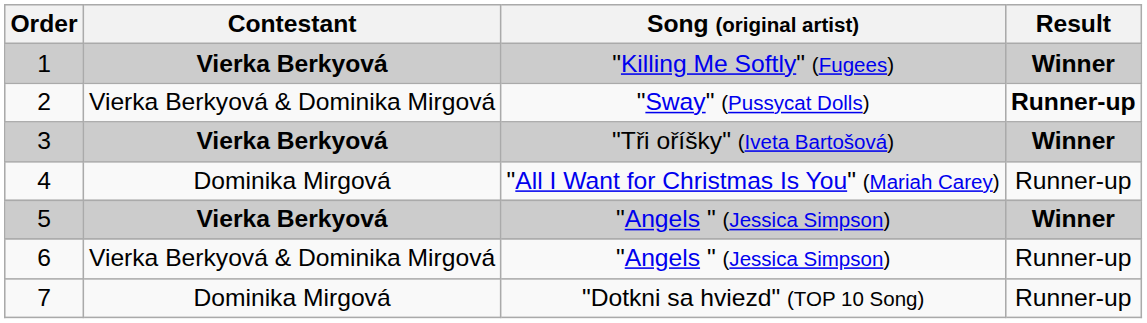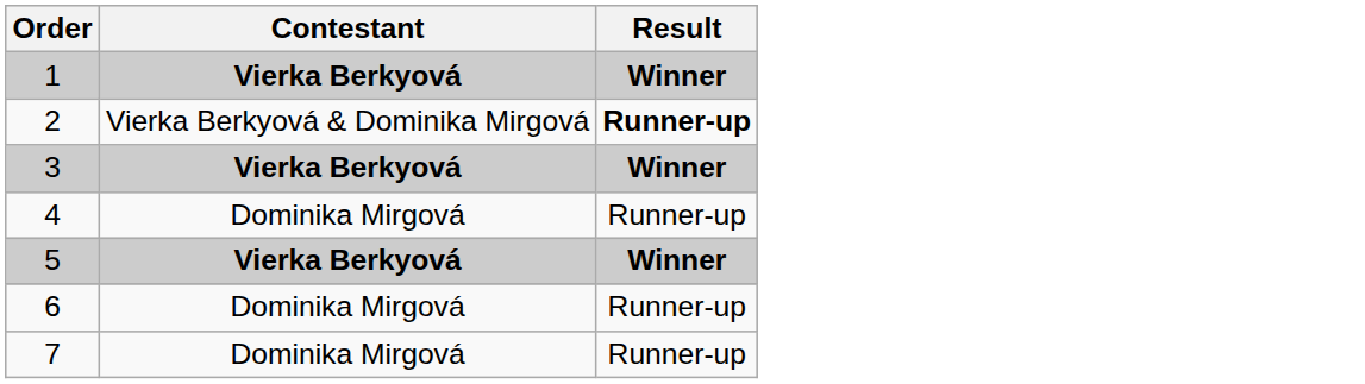 <table class="wikitable plainrowheaders" style="text-align:center;">
 <tr>
 <th scope="col">Order</th>
 <th scope="col">Contestant</th>
-<th scope="col">Song <small>(original artist)</small></th>
 <th scope="col">Result</th>
 </tr>
 <tr style="background:#ccc;">
 <td>1</td>
 <td><strong>Vierka Berkyová</strong></td>
-<td>"<a href='#'>Killing Me Softly</a>" <small>(<a href='#'>Fugees</a>)</small></td>
 <td><strong>Winner</strong></td>
 </tr>
 <tr>
 <td>2</td>
 <td>Vierka Berkyová & Dominika Mirgová</td>
-<td>"<a href='#'>Sway</a>" <small>(<a href='#'>Pussycat Dolls</a>)</small></td>
 <td><strong>Runner-up</strong></td>
 </tr>
 <tr style="background:#ccc;">
 <td>3</td>
 <td><strong>Vierka Berkyová</strong></td>
-<td>"Tři oříšky" <small>(<a href='#'>Iveta Bartošová</a>)</small></td>
 <td><strong>Winner</strong></td>
 </tr>
 <tr>
 <td>4</td>
 <td>Dominika Mirgová</td>
-<td>"<a href='#'>All I Want for Christmas Is You</a>" <small>(<a href='#'>Mariah Carey</a>)</small></td>
 <td>Runner-up</td>
 </tr>
 <tr style="background:#ccc;">
 <td>5</td>
 <td><strong>Vierka Berkyová</strong></td>
-<td>"<a href='#'>Angels</a> " <small>(<a href='#'>Jessica Simpson</a>)</small></td>
 <td><strong>Winner</strong></td>
 </tr>
 <tr>
 <td>6</td>
-<td>Vierka Berkyová & Dominika Mirgová</td>
-<td>"<a href='#'>Angels</a> " <small>(<a href='#'>Jessica Simpson</a>)</small></td>
+<td>Dominika Mirgová</td>
 <td>Runner-up</td>
 </tr>
 <tr>
 <td>7</td>
 <td>Dominika Mirgová</td>
-<td>"Dotkni sa hviezd" <small>(TOP 10 Song)</small></td>
 <td>Runner-up</td>
 </tr>
 </table>
